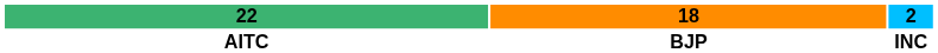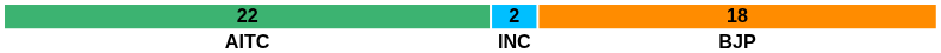 <table style="width:88%; text-align:center;">
 <tr>
 <td style="background:#3cb371; width:52.38%;"><strong>22</strong></td>
+<td style="background:DeepSkyBlue; width:4.76%;"><strong>2</strong></td>
 <td style="background:DarkOrange; width:42.86%;"><strong>18</strong></td>
-<td style="background:DeepSkyBlue; width:4.76%;"><strong>2</strong></td>
 </tr>
 <tr>
 <td><span><strong>AITC</strong></span></td>
+<td><span><strong>INC</strong></span></td>
 <td><span><strong>BJP</strong></span></td>
-<td><span><strong>INC</strong></span></td>
 </tr>
 </table>
